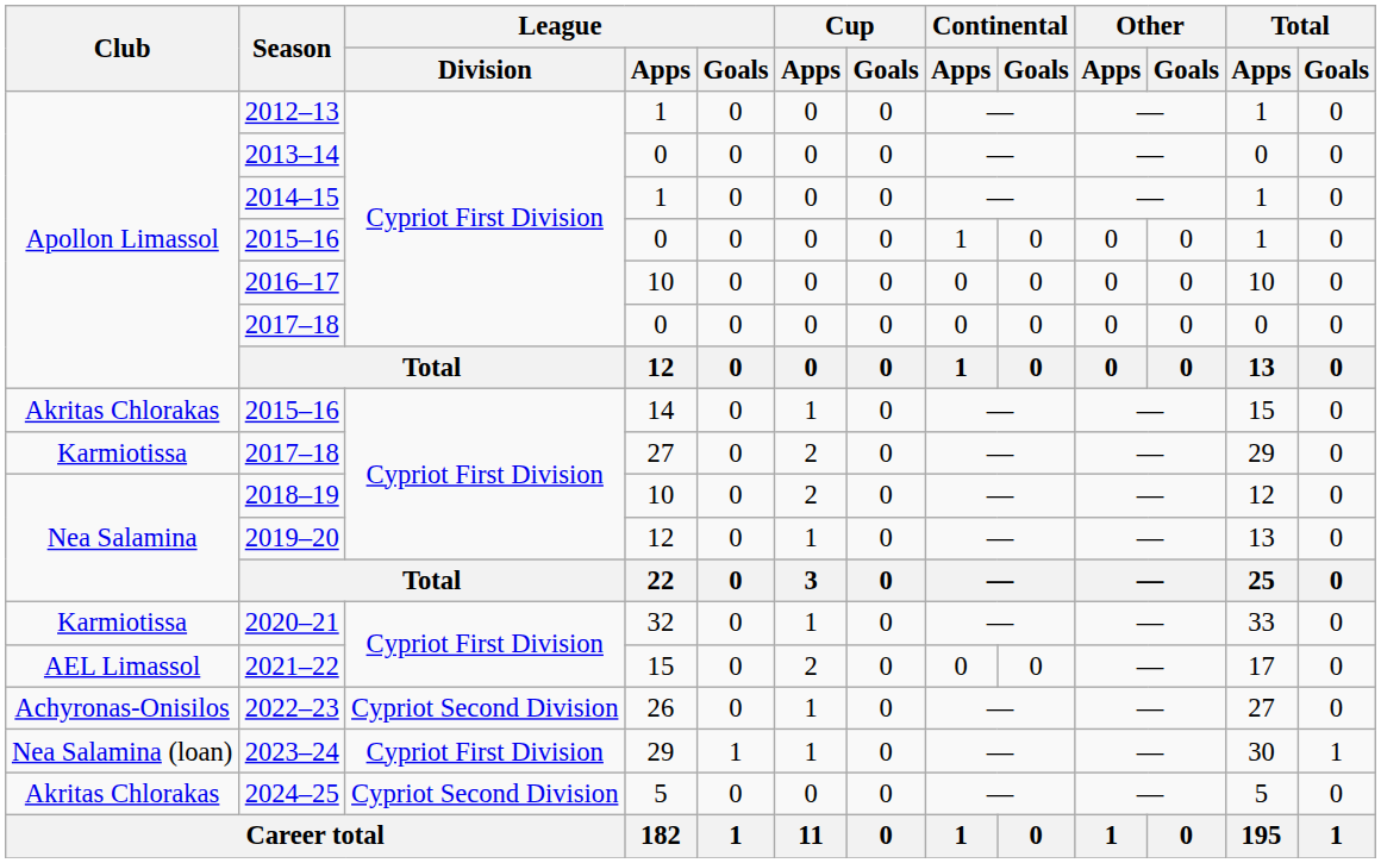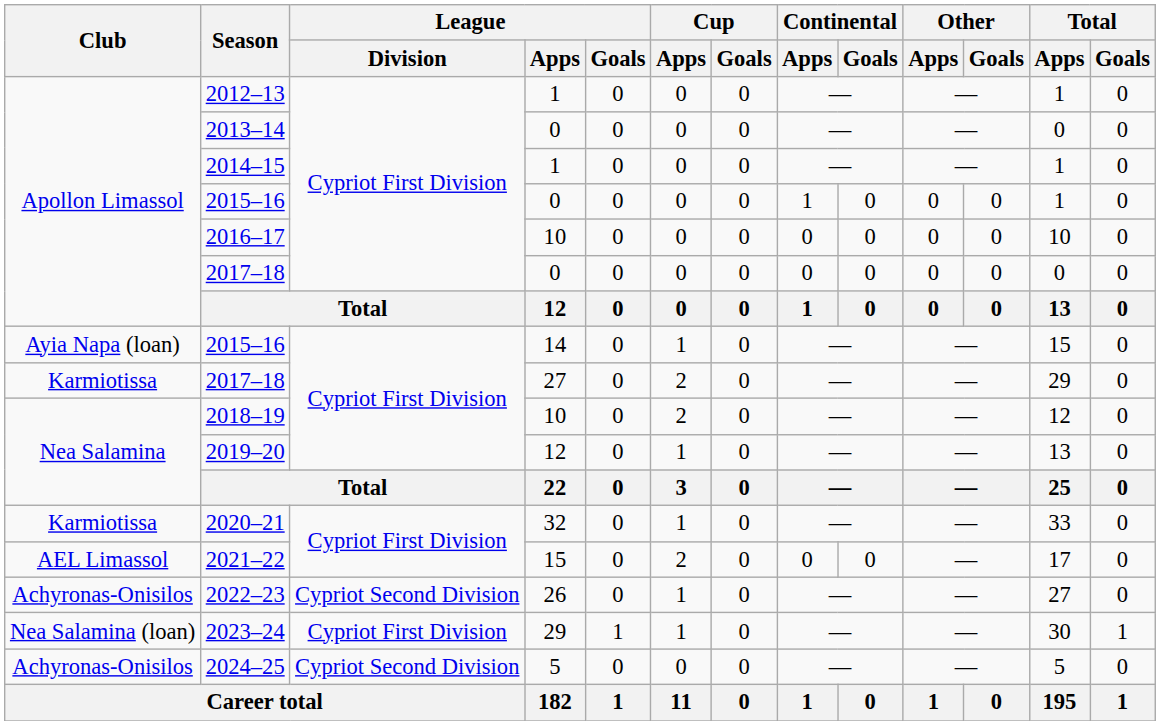 <table class="wikitable" style="text-align:center">
 <tr>
 <th rowspan="2">Club</th>
 <th rowspan="2">Season</th>
 <th colspan="3">League</th>
 <th colspan="2">Cup</th>
 <th colspan="2">Continental</th>
 <th colspan="2">Other</th>
 <th colspan="2">Total</th>
 </tr>
 <tr>
 <th>Division</th>
 <th>Apps</th>
 <th>Goals</th>
 <th>Apps</th>
 <th>Goals</th>
 <th>Apps</th>
 <th>Goals</th>
 <th>Apps</th>
 <th>Goals</th>
 <th>Apps</th>
 <th>Goals</th>
 </tr>
 <tr>
 <td rowspan="7"><a href='#'>Apollon Limassol</a></td>
 <td><a href='#'>2012–13</a></td>
 <td rowspan="6"><a href='#'>Cypriot First Division</a></td>
 <td>1</td>
 <td>0</td>
 <td>0</td>
 <td>0</td>
 <td colspan="2">—</td>
 <td colspan="2">—</td>
 <td>1</td>
 <td>0</td>
 </tr>
 <tr>
 <td><a href='#'>2013–14</a></td>
 <td>0</td>
 <td>0</td>
 <td>0</td>
 <td>0</td>
 <td colspan="2">—</td>
 <td colspan="2">—</td>
 <td>0</td>
 <td>0</td>
 </tr>
 <tr>
 <td><a href='#'>2014–15</a></td>
 <td>1</td>
 <td>0</td>
 <td>0</td>
 <td>0</td>
 <td colspan="2">—</td>
 <td colspan="2">—</td>
 <td>1</td>
 <td>0</td>
 </tr>
 <tr>
 <td><a href='#'>2015–16</a></td>
 <td>0</td>
 <td>0</td>
 <td>0</td>
 <td>0</td>
 <td>1</td>
 <td>0</td>
 <td>0</td>
 <td>0</td>
 <td>1</td>
 <td>0</td>
 </tr>
 <tr>
 <td><a href='#'>2016–17</a></td>
 <td>10</td>
 <td>0</td>
 <td>0</td>
 <td>0</td>
 <td>0</td>
 <td>0</td>
 <td>0</td>
 <td>0</td>
 <td>10</td>
 <td>0</td>
 </tr>
 <tr>
 <td><a href='#'>2017–18</a></td>
 <td>0</td>
 <td>0</td>
 <td>0</td>
 <td>0</td>
 <td>0</td>
 <td>0</td>
 <td>0</td>
 <td>0</td>
 <td>0</td>
 <td>0</td>
 </tr>
 <tr>
 <th colspan="2">Total</th>
 <th>12</th>
 <th>0</th>
 <th>0</th>
 <th>0</th>
 <th>1</th>
 <th>0</th>
 <th>0</th>
 <th>0</th>
 <th>13</th>
 <th>0</th>
 </tr>
 <tr>
-<td><a href='#'>Akritas Chlorakas</a></td>
+<td><a href='#'>Ayia Napa</a> (loan)</td>
 <td><a href='#'>2015–16</a></td>
 <td rowspan="4"><a href='#'>Cypriot First Division</a></td>
 <td>14</td>
 <td>0</td>
 <td>1</td>
 <td>0</td>
 <td colspan="2">—</td>
 <td colspan="2">—</td>
 <td>15</td>
 <td>0</td>
 </tr>
 <tr>
 <td><a href='#'>Karmiotissa</a></td>
 <td><a href='#'>2017–18</a></td>
 <td>27</td>
 <td>0</td>
 <td>2</td>
 <td>0</td>
 <td colspan="2">—</td>
 <td colspan="2">—</td>
 <td>29</td>
 <td>0</td>
 </tr>
 <tr>
 <td rowspan="3"><a href='#'>Nea Salamina</a></td>
 <td><a href='#'>2018–19</a></td>
 <td>10</td>
 <td>0</td>
 <td>2</td>
 <td>0</td>
 <td colspan="2">—</td>
 <td colspan="2">—</td>
 <td>12</td>
 <td>0</td>
 </tr>
 <tr>
 <td><a href='#'>2019–20</a></td>
 <td>12</td>
 <td>0</td>
 <td>1</td>
 <td>0</td>
 <td colspan="2">—</td>
 <td colspan="2">—</td>
 <td>13</td>
 <td>0</td>
 </tr>
 <tr>
 <th colspan="2">Total</th>
 <th>22</th>
 <th>0</th>
 <th>3</th>
 <th>0</th>
 <th colspan="2">—</th>
 <th colspan="2">—</th>
 <th>25</th>
 <th>0</th>
 </tr>
 <tr>
 <td><a href='#'>Karmiotissa</a></td>
 <td><a href='#'>2020–21</a></td>
 <td rowspan="2"><a href='#'>Cypriot First Division</a></td>
 <td>32</td>
 <td>0</td>
 <td>1</td>
 <td>0</td>
 <td colspan="2">—</td>
 <td colspan="2">—</td>
 <td>33</td>
 <td>0</td>
 </tr>
 <tr>
 <td><a href='#'>AEL Limassol</a></td>
 <td><a href='#'>2021–22</a></td>
 <td>15</td>
 <td>0</td>
 <td>2</td>
 <td>0</td>
 <td>0</td>
 <td>0</td>
 <td colspan="2">—</td>
 <td>17</td>
 <td>0</td>
 </tr>
 <tr>
 <td><a href='#'>Achyronas-Onisilos</a></td>
 <td><a href='#'>2022–23</a></td>
 <td><a href='#'>Cypriot Second Division</a></td>
 <td>26</td>
 <td>0</td>
 <td>1</td>
 <td>0</td>
 <td colspan="2">—</td>
 <td colspan="2">—</td>
 <td>27</td>
 <td>0</td>
 </tr>
 <tr>
 <td><a href='#'>Nea Salamina</a> (loan)</td>
 <td><a href='#'>2023–24</a></td>
 <td><a href='#'>Cypriot First Division</a></td>
 <td>29</td>
 <td>1</td>
 <td>1</td>
 <td>0</td>
 <td colspan="2">—</td>
 <td colspan="2">—</td>
 <td>30</td>
 <td>1</td>
 </tr>
 <tr>
-<td><a href='#'>Akritas Chlorakas</a></td>
+<td><a href='#'>Achyronas-Onisilos</a></td>
 <td><a href='#'>2024–25</a></td>
 <td><a href='#'>Cypriot Second Division</a></td>
 <td>5</td>
 <td>0</td>
 <td>0</td>
 <td>0</td>
 <td colspan="2">—</td>
 <td colspan="2">—</td>
 <td>5</td>
 <td>0</td>
 </tr>
 <tr>
 <th colspan="3">Career total</th>
 <th>182</th>
 <th>1</th>
 <th>11</th>
 <th>0</th>
 <th>1</th>
 <th>0</th>
 <th>1</th>
 <th>0</th>
 <th>195</th>
 <th>1</th>
 </tr>
 </table>
